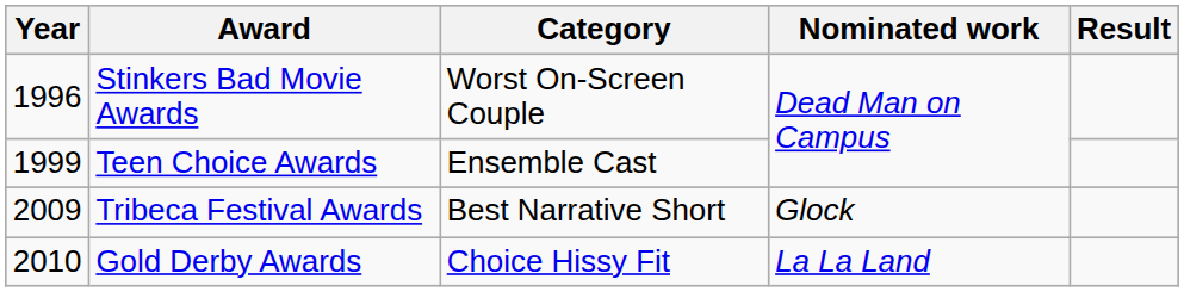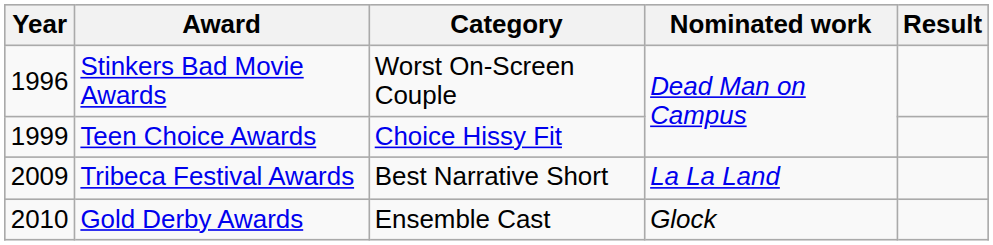 <table class="wikitable sortable">
 <tr>
 <th>Year</th>
 <th>Award</th>
 <th>Category</th>
 <th>Nominated work</th>
 <th>Result</th>
 </tr>
 <tr>
 <td>1996</td>
 <td><a href='#'>Stinkers Bad Movie Awards</a></td>
 <td>Worst On-Screen Couple </td>
 <td rowspan="2"><em><a href='#'>Dead Man on Campus</a></em></td>
 <td></td>
 </tr>
 <tr>
 <td>1999</td>
 <td><a href='#'>Teen Choice Awards</a></td>
-<td>Ensemble Cast </td>
+<td><a href='#'>Choice Hissy Fit</a></td>
 <td></td>
 </tr>
 <tr>
 <td>2009</td>
 <td><a href='#'>Tribeca Festival Awards</a></td>
 <td>Best Narrative Short</td>
-<td><em>Glock</em></td>
+<td><em><a href='#'>La La Land</a></em></td>
 <td></td>
 </tr>
 <tr>
 <td>2010</td>
 <td><a href='#'>Gold Derby Awards</a></td>
-<td><a href='#'>Choice Hissy Fit</a></td>
-<td><em><a href='#'>La La Land</a></em></td>
+<td>Ensemble Cast </td>
+<td><em>Glock</em></td>
 <td></td>
 </tr>
 </table>
